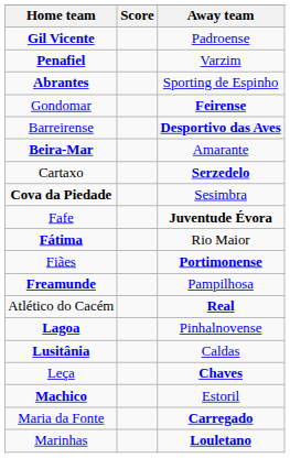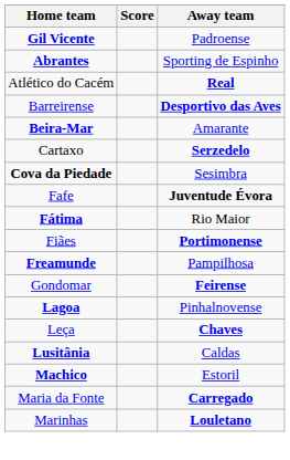 <table class="wikitable" style="text-align: center">
 <tr>
 </tr>
 <tr>
 <th>Home team</th>
 <th>Score</th>
 <th>Away team</th>
 </tr>
 <tr>
 <td><strong><a href='#'>Gil Vicente</a></strong> </td>
 <td></td>
 <td><a href='#'>Padroense</a> </td>
 </tr>
 <tr>
-<td><strong><a href='#'>Penafiel</a></strong> </td>
-<td></td>
-<td><a href='#'>Varzim</a> </td>
-</tr>
-<tr>
 <td><strong><a href='#'>Abrantes</a></strong> </td>
 <td></td>
 <td><a href='#'>Sporting de Espinho</a> </td>
 </tr>
 <tr>
-<td><a href='#'>Gondomar</a> </td>
+<td>Atlético do Cacém </td>
 <td></td>
-<td><strong><a href='#'>Feirense</a></strong> </td>
+<td><strong><a href='#'>Real</a></strong> </td>
 </tr>
 <tr>
 <td><a href='#'>Barreirense</a> </td>
 <td></td>
 <td><strong><a href='#'>Desportivo das Aves</a></strong> </td>
 </tr>
 <tr>
 <td><strong><a href='#'>Beira-Mar</a></strong> </td>
 <td></td>
 <td><a href='#'>Amarante</a> </td>
 </tr>
 <tr>
 <td>Cartaxo </td>
 <td></td>
 <td><strong><a href='#'>Serzedelo</a></strong> </td>
 </tr>
 <tr>
 <td><strong>Cova da Piedade</strong> </td>
 <td></td>
 <td><a href='#'>Sesimbra</a> </td>
 </tr>
 <tr>
 <td><a href='#'>Fafe</a> </td>
 <td></td>
 <td><strong>Juventude Évora</strong> </td>
 </tr>
 <tr>
 <td><strong><a href='#'>Fátima</a></strong> </td>
 <td></td>
 <td>Rio Maior </td>
 </tr>
 <tr>
 <td><a href='#'>Fiães</a> </td>
 <td></td>
 <td><strong><a href='#'>Portimonense</a></strong> </td>
 </tr>
 <tr>
 <td><strong><a href='#'>Freamunde</a></strong> </td>
 <td></td>
 <td><a href='#'>Pampilhosa</a> </td>
 </tr>
 <tr>
-<td>Atlético do Cacém </td>
+<td><a href='#'>Gondomar</a> </td>
 <td></td>
-<td><strong><a href='#'>Real</a></strong> </td>
+<td><strong><a href='#'>Feirense</a></strong> </td>
 </tr>
 <tr>
 <td><strong><a href='#'>Lagoa</a></strong> </td>
 <td></td>
 <td><a href='#'>Pinhalnovense</a> </td>
 </tr>
 <tr>
+<td><a href='#'>Leça</a> </td>
+<td></td>
+<td><strong><a href='#'>Chaves</a></strong> </td>
+</tr>
+<tr>
 <td><strong><a href='#'>Lusitânia</a></strong> </td>
 <td></td>
 <td><a href='#'>Caldas</a> </td>
-</tr>
-<tr>
-<td><a href='#'>Leça</a> </td>
-<td></td>
-<td><strong><a href='#'>Chaves</a></strong> </td>
 </tr>
 <tr>
 <td><strong><a href='#'>Machico</a></strong> </td>
 <td></td>
 <td><a href='#'>Estoril</a> </td>
 </tr>
 <tr>
 <td><a href='#'>Maria da Fonte</a> </td>
 <td></td>
 <td><strong><a href='#'>Carregado</a></strong> </td>
 </tr>
 <tr>
 <td><a href='#'>Marinhas</a> </td>
 <td></td>
 <td><strong><a href='#'>Louletano</a></strong> </td>
 </tr>
 </table>
